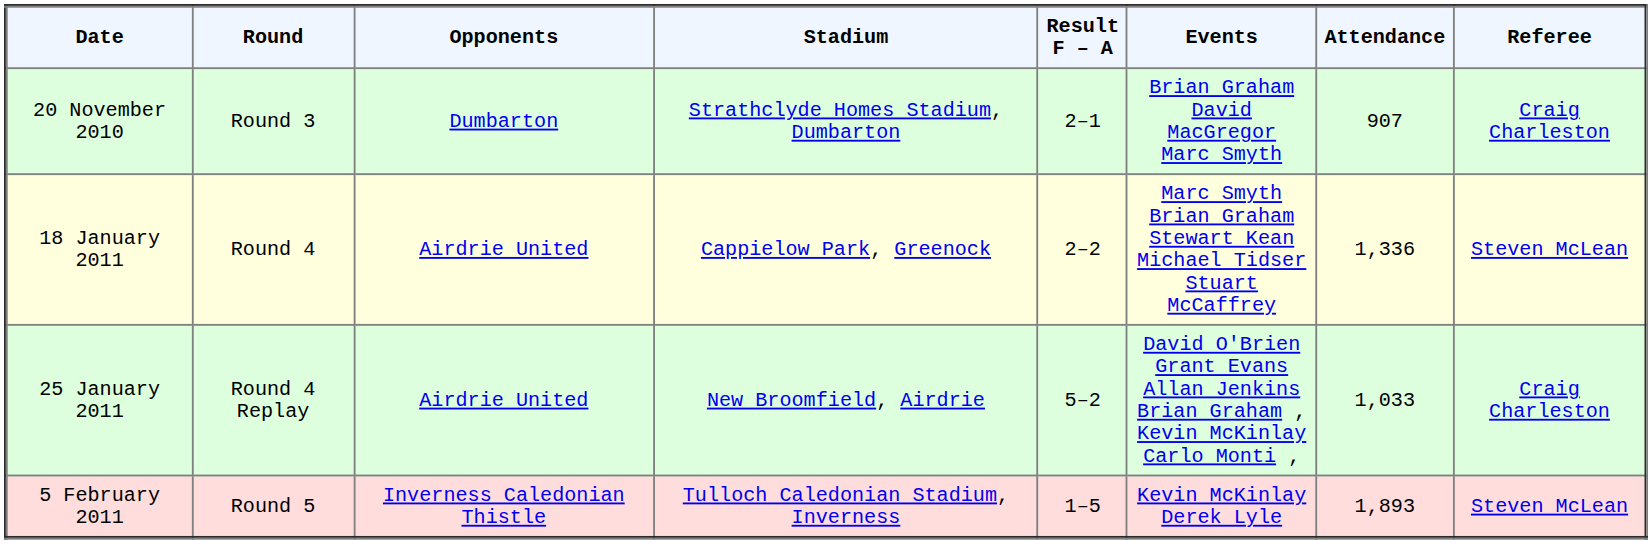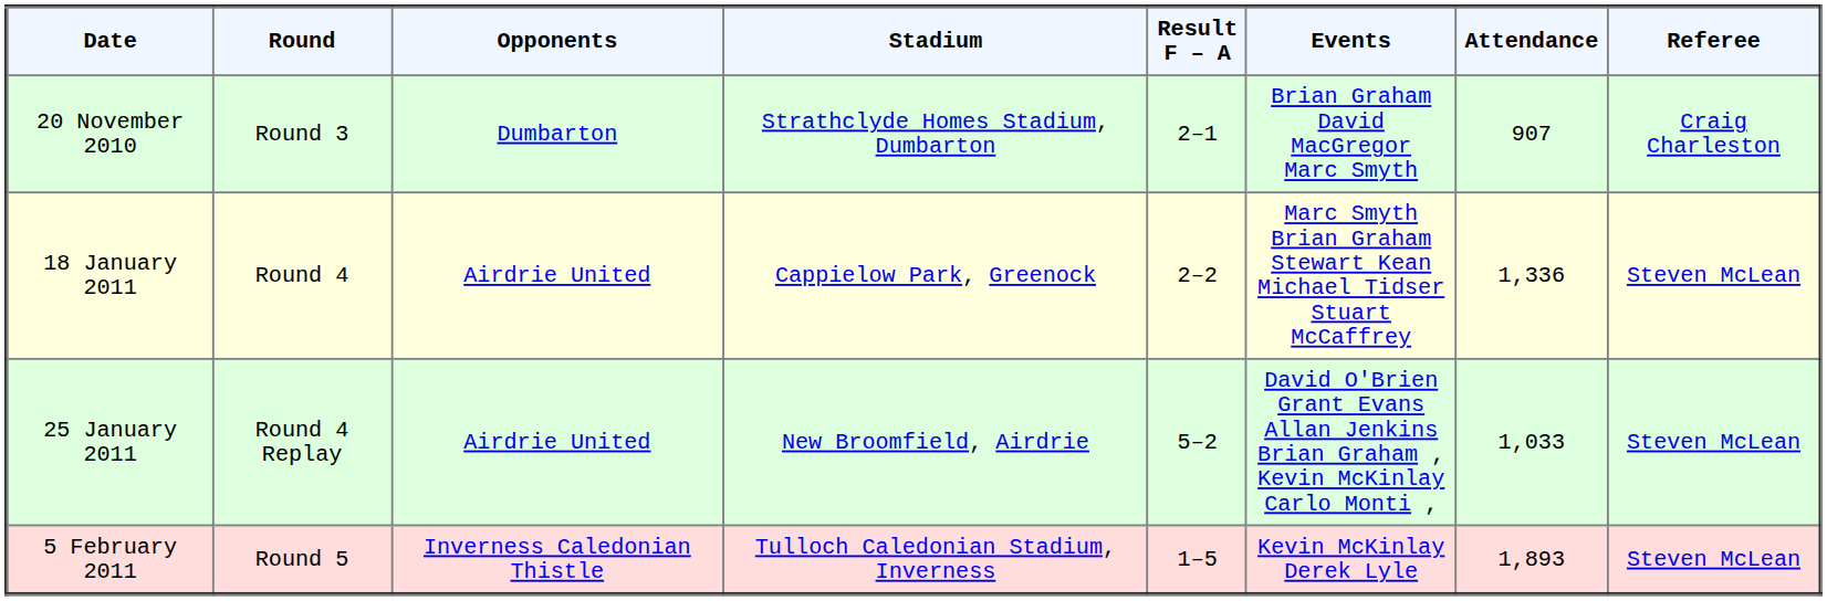 <table border="2" cellpadding="4" style="border-collapse:collapse; text-align:center; font-size:smaller;">
 <tr style="background:#f0f6ff;">
 <th><strong>Date</strong></th>
 <th><strong>Round</strong></th>
 <th><strong>Opponents</strong></th>
 <th><strong>Stadium</strong></th>
 <th><strong>Result <br> F – A</strong></th>
 <th><strong>Events</strong></th>
 <th><strong>Attendance</strong></th>
 <th><strong>Referee</strong></th>
 </tr>
 <tr bgcolor="ddffdd">
 <td>20 November 2010</td>
 <td>Round 3</td>
 <td><a href='#'>Dumbarton</a></td>
 <td><a href='#'>Strathclyde Homes Stadium</a>, <a href='#'>Dumbarton</a></td>
 <td>2–1</td>
 <td><a href='#'>Brian Graham</a>  <br> <a href='#'>David MacGregor</a>   <br> <a href='#'>Marc Smyth</a> </td>
 <td>907</td>
 <td><a href='#'>Craig Charleston</a></td>
 </tr>
 <tr bgcolor="ffffdd">
 <td>18 January 2011</td>
 <td>Round 4</td>
 <td><a href='#'>Airdrie United</a></td>
 <td><a href='#'>Cappielow Park</a>, <a href='#'>Greenock</a></td>
 <td>2–2</td>
 <td><a href='#'>Marc Smyth</a>   <br> <a href='#'>Brian Graham</a>  <br> <a href='#'>Stewart Kean</a>  <br> <a href='#'>Michael Tidser</a>  <br> <a href='#'>Stuart McCaffrey</a> </td>
 <td>1,336</td>
 <td><a href='#'>Steven McLean</a></td>
 </tr>
 <tr bgcolor="ddffdd">
 <td>25 January 2011</td>
 <td>Round 4 Replay</td>
 <td><a href='#'>Airdrie United</a></td>
 <td><a href='#'>New Broomfield</a>, <a href='#'>Airdrie</a></td>
 <td>5–2</td>
 <td><a href='#'>David O'Brien</a>  <br> <a href='#'>Grant Evans</a>  <br> <a href='#'>Allan Jenkins</a>  <br> <a href='#'>Brian Graham</a> ,  <br> <a href='#'>Kevin McKinlay</a>  <br> <a href='#'>Carlo Monti</a> , </td>
 <td>1,033</td>
-<td><a href='#'>Craig Charleston</a></td>
+<td><a href='#'>Steven McLean</a></td>
 </tr>
 <tr bgcolor="ffdddd">
 <td>5 February 2011</td>
 <td>Round 5</td>
 <td><a href='#'>Inverness Caledonian Thistle</a></td>
 <td><a href='#'>Tulloch Caledonian Stadium</a>, <a href='#'>Inverness</a></td>
 <td>1–5</td>
 <td><a href='#'>Kevin McKinlay</a>  <br> <a href='#'>Derek Lyle</a> </td>
 <td>1,893</td>
 <td><a href='#'>Steven McLean</a></td>
 </tr>
 </table>
